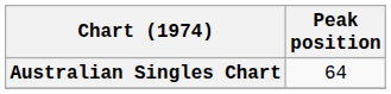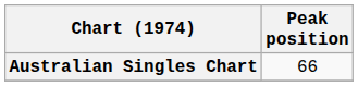 <table class="wikitable sortable plainrowheaders">
 <tr>
 <th scope="col">Chart (1974)</th>
 <th scope="col">Peak<br>position</th>
 </tr>
 <tr>
 <th scope="row">Australian Singles Chart</th>
-<td style="text-align:center;">64</td>
+<td style="text-align:center;">66</td>
 </tr>
 <tr>
 </tr>
 </table>
